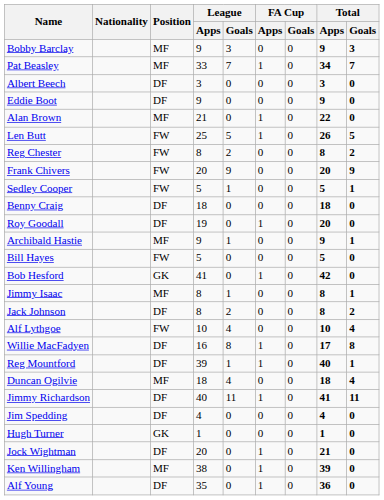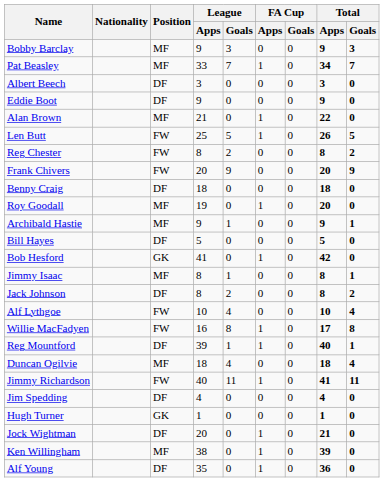 <table class="wikitable sortable">
 <tr>
 <th scope=col rowspan=2>Name</th>
 <th scope=col rowspan=2>Nationality</th>
 <th scope=col rowspan=2>Position</th>
 <th colspan=2>League</th>
 <th colspan=2>FA Cup</th>
 <th colspan=2>Total</th>
 </tr>
 <tr>
 <th>Apps</th>
 <th>Goals</th>
 <th>Apps</th>
 <th>Goals</th>
 <th>Apps</th>
 <th>Goals</th>
 </tr>
 <tr>
 <td><a href='#'>Bobby Barclay</a></td>
 <td></td>
 <td>MF</td>
 <td>9</td>
 <td>3</td>
 <td>0</td>
 <td>0</td>
 <td><strong>9</strong></td>
 <td><strong>3</strong></td>
 </tr>
 <tr>
 <td><a href='#'>Pat Beasley</a></td>
 <td></td>
 <td>MF</td>
 <td>33</td>
 <td>7</td>
 <td>1</td>
 <td>0</td>
 <td><strong>34</strong></td>
 <td><strong>7</strong></td>
 </tr>
 <tr>
 <td><a href='#'>Albert Beech</a></td>
 <td></td>
 <td>DF</td>
 <td>3</td>
 <td>0</td>
 <td>0</td>
 <td>0</td>
 <td><strong>3</strong></td>
 <td><strong>0</strong></td>
 </tr>
 <tr>
 <td><a href='#'>Eddie Boot</a></td>
 <td></td>
 <td>DF</td>
 <td>9</td>
 <td>0</td>
 <td>0</td>
 <td>0</td>
 <td><strong>9</strong></td>
 <td><strong>0</strong></td>
 </tr>
 <tr>
 <td><a href='#'>Alan Brown</a></td>
 <td></td>
 <td>MF</td>
 <td>21</td>
 <td>0</td>
 <td>1</td>
 <td>0</td>
 <td><strong>22</strong></td>
 <td><strong>0</strong></td>
 </tr>
 <tr>
 <td><a href='#'>Len Butt</a></td>
 <td></td>
 <td>FW</td>
 <td>25</td>
 <td>5</td>
 <td>1</td>
 <td>0</td>
 <td><strong>26</strong></td>
 <td><strong>5</strong></td>
 </tr>
 <tr>
 <td><a href='#'>Reg Chester</a></td>
 <td></td>
 <td>FW</td>
 <td>8</td>
 <td>2</td>
 <td>0</td>
 <td>0</td>
 <td><strong>8</strong></td>
 <td><strong>2</strong></td>
 </tr>
 <tr>
 <td><a href='#'>Frank Chivers</a></td>
 <td></td>
 <td>FW</td>
 <td>20</td>
 <td>9</td>
 <td>0</td>
 <td>0</td>
 <td><strong>20</strong></td>
 <td><strong>9</strong></td>
 </tr>
 <tr>
-<td><a href='#'>Sedley Cooper</a></td>
-<td></td>
-<td>FW</td>
-<td>5</td>
-<td>1</td>
-<td>0</td>
-<td>0</td>
-<td><strong>5</strong></td>
-<td><strong>1</strong></td>
-</tr>
-<tr>
 <td><a href='#'>Benny Craig</a></td>
 <td></td>
 <td>DF</td>
 <td>18</td>
 <td>0</td>
 <td>0</td>
 <td>0</td>
 <td><strong>18</strong></td>
 <td><strong>0</strong></td>
 </tr>
 <tr>
 <td><a href='#'>Roy Goodall</a></td>
 <td></td>
-<td>DF</td>
+<td>MF</td>
 <td>19</td>
 <td>0</td>
 <td>1</td>
 <td>0</td>
 <td><strong>20</strong></td>
 <td><strong>0</strong></td>
 </tr>
 <tr>
 <td><a href='#'>Archibald Hastie</a></td>
 <td></td>
 <td>MF</td>
 <td>9</td>
 <td>1</td>
 <td>0</td>
 <td>0</td>
 <td><strong>9</strong></td>
 <td><strong>1</strong></td>
 </tr>
 <tr>
 <td><a href='#'>Bill Hayes</a></td>
 <td></td>
-<td>FW</td>
+<td>DF</td>
 <td>5</td>
 <td>0</td>
 <td>0</td>
 <td>0</td>
 <td><strong>5</strong></td>
 <td><strong>0</strong></td>
 </tr>
 <tr>
 <td><a href='#'>Bob Hesford</a></td>
 <td></td>
 <td>GK</td>
 <td>41</td>
 <td>0</td>
 <td>1</td>
 <td>0</td>
 <td><strong>42</strong></td>
 <td><strong>0</strong></td>
 </tr>
 <tr>
 <td><a href='#'>Jimmy Isaac</a></td>
 <td></td>
 <td>MF</td>
 <td>8</td>
 <td>1</td>
 <td>0</td>
 <td>0</td>
 <td><strong>8</strong></td>
 <td><strong>1</strong></td>
 </tr>
 <tr>
 <td><a href='#'>Jack Johnson</a></td>
 <td></td>
 <td>DF</td>
 <td>8</td>
 <td>2</td>
 <td>0</td>
 <td>0</td>
 <td><strong>8</strong></td>
 <td><strong>2</strong></td>
 </tr>
 <tr>
 <td><a href='#'>Alf Lythgoe</a></td>
 <td></td>
 <td>FW</td>
 <td>10</td>
 <td>4</td>
 <td>0</td>
 <td>0</td>
 <td><strong>10</strong></td>
 <td><strong>4</strong></td>
 </tr>
 <tr>
 <td><a href='#'>Willie MacFadyen</a></td>
 <td></td>
-<td>DF</td>
+<td>FW</td>
 <td>16</td>
 <td>8</td>
 <td>1</td>
 <td>0</td>
 <td><strong>17</strong></td>
 <td><strong>8</strong></td>
 </tr>
 <tr>
 <td><a href='#'>Reg Mountford</a></td>
 <td></td>
 <td>DF</td>
 <td>39</td>
 <td>1</td>
 <td>1</td>
 <td>0</td>
 <td><strong>40</strong></td>
 <td><strong>1</strong></td>
 </tr>
 <tr>
 <td><a href='#'>Duncan Ogilvie</a></td>
 <td></td>
 <td>MF</td>
 <td>18</td>
 <td>4</td>
 <td>0</td>
 <td>0</td>
 <td><strong>18</strong></td>
 <td><strong>4</strong></td>
 </tr>
 <tr>
 <td><a href='#'>Jimmy Richardson</a></td>
 <td></td>
-<td>DF</td>
+<td>FW</td>
 <td>40</td>
 <td>11</td>
 <td>1</td>
 <td>0</td>
 <td><strong>41</strong></td>
 <td><strong>11</strong></td>
 </tr>
 <tr>
 <td><a href='#'>Jim Spedding</a></td>
 <td></td>
 <td>DF</td>
 <td>4</td>
 <td>0</td>
 <td>0</td>
 <td>0</td>
 <td><strong>4</strong></td>
 <td><strong>0</strong></td>
 </tr>
 <tr>
 <td><a href='#'>Hugh Turner</a></td>
 <td></td>
 <td>GK</td>
 <td>1</td>
 <td>0</td>
 <td>0</td>
 <td>0</td>
 <td><strong>1</strong></td>
 <td><strong>0</strong></td>
 </tr>
 <tr>
 <td><a href='#'>Jock Wightman</a></td>
 <td></td>
 <td>DF</td>
 <td>20</td>
 <td>0</td>
 <td>1</td>
 <td>0</td>
 <td><strong>21</strong></td>
 <td><strong>0</strong></td>
 </tr>
 <tr>
 <td><a href='#'>Ken Willingham</a></td>
 <td></td>
 <td>MF</td>
 <td>38</td>
 <td>0</td>
 <td>1</td>
 <td>0</td>
 <td><strong>39</strong></td>
 <td><strong>0</strong></td>
 </tr>
 <tr>
 <td><a href='#'>Alf Young</a></td>
 <td></td>
 <td>DF</td>
 <td>35</td>
 <td>0</td>
 <td>1</td>
 <td>0</td>
 <td><strong>36</strong></td>
 <td><strong>0</strong></td>
 </tr>
 </table>
